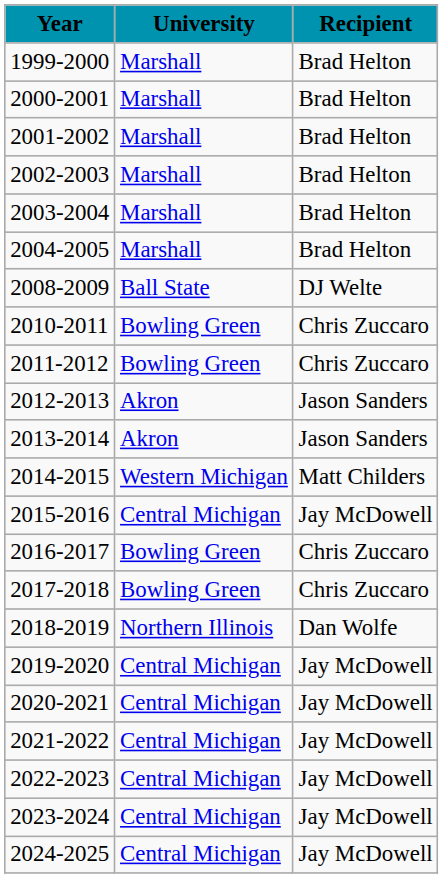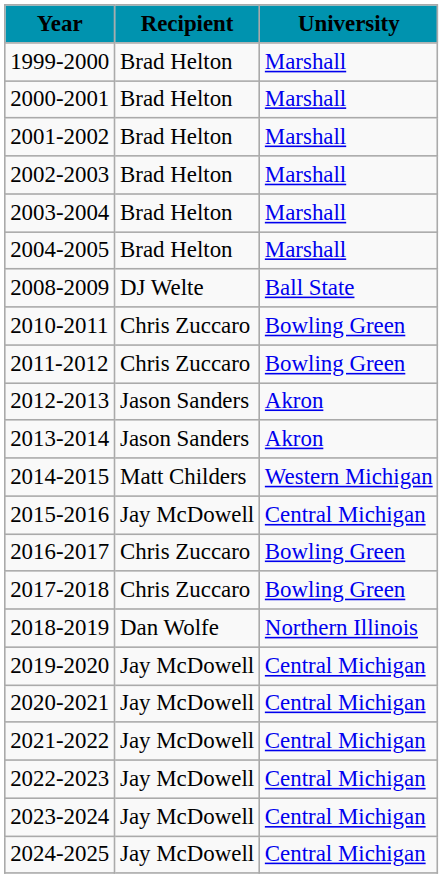 <table class="wikitable sortable" style="font-size:90%;">
 <tr>
 <th style="background:#0093AF;"><span>Year</span></th>
+<th style="background:#0093AF;"><span>Recipient</span></th>
 <th style="background:#0093AF;"><span>University</span></th>
-<th style="background:#0093AF;"><span>Recipient</span></th>
 </tr>
 <tr>
 <td>1999-2000</td>
+<td>Brad Helton</td>
 <td><a href='#'>Marshall</a></td>
-<td>Brad Helton</td>
 </tr>
 <tr>
 <td>2000-2001</td>
+<td>Brad Helton</td>
 <td><a href='#'>Marshall</a></td>
-<td>Brad Helton</td>
 </tr>
 <tr>
 <td>2001-2002</td>
+<td>Brad Helton</td>
 <td><a href='#'>Marshall</a></td>
-<td>Brad Helton</td>
 </tr>
 <tr>
 <td>2002-2003</td>
+<td>Brad Helton</td>
 <td><a href='#'>Marshall</a></td>
-<td>Brad Helton</td>
 </tr>
 <tr>
 <td>2003-2004</td>
+<td>Brad Helton</td>
 <td><a href='#'>Marshall</a></td>
-<td>Brad Helton</td>
 </tr>
 <tr>
 <td>2004-2005</td>
+<td>Brad Helton</td>
 <td><a href='#'>Marshall</a></td>
-<td>Brad Helton</td>
 </tr>
 <tr>
 <td>2008-2009</td>
+<td>DJ Welte</td>
 <td><a href='#'>Ball State</a></td>
-<td>DJ Welte</td>
 </tr>
 <tr>
 <td>2010-2011</td>
+<td>Chris Zuccaro</td>
 <td><a href='#'>Bowling Green</a></td>
-<td>Chris Zuccaro</td>
 </tr>
 <tr>
 <td>2011-2012</td>
+<td>Chris Zuccaro</td>
 <td><a href='#'>Bowling Green</a></td>
-<td>Chris Zuccaro</td>
 </tr>
 <tr>
 <td>2012-2013</td>
+<td>Jason Sanders</td>
 <td><a href='#'>Akron</a></td>
-<td>Jason Sanders</td>
 </tr>
 <tr>
 <td>2013-2014</td>
+<td>Jason Sanders</td>
 <td><a href='#'>Akron</a></td>
-<td>Jason Sanders</td>
 </tr>
 <tr>
 <td>2014-2015</td>
+<td>Matt Childers</td>
 <td><a href='#'>Western Michigan</a></td>
-<td>Matt Childers</td>
 </tr>
 <tr>
 <td>2015-2016</td>
+<td>Jay McDowell</td>
 <td><a href='#'>Central Michigan</a></td>
-<td>Jay McDowell</td>
 </tr>
 <tr>
 <td>2016-2017</td>
+<td>Chris Zuccaro</td>
 <td><a href='#'>Bowling Green</a></td>
-<td>Chris Zuccaro</td>
 </tr>
 <tr>
 <td>2017-2018</td>
+<td>Chris Zuccaro</td>
 <td><a href='#'>Bowling Green</a></td>
-<td>Chris Zuccaro</td>
 </tr>
 <tr>
 <td>2018-2019</td>
+<td>Dan Wolfe</td>
 <td><a href='#'>Northern Illinois</a></td>
-<td>Dan Wolfe</td>
 </tr>
 <tr>
 <td>2019-2020</td>
+<td>Jay McDowell</td>
 <td><a href='#'>Central Michigan</a></td>
-<td>Jay McDowell</td>
 </tr>
 <tr>
 <td>2020-2021</td>
+<td>Jay McDowell</td>
 <td><a href='#'>Central Michigan</a></td>
-<td>Jay McDowell</td>
 </tr>
 <tr>
 <td>2021-2022</td>
+<td>Jay McDowell</td>
 <td><a href='#'>Central Michigan</a></td>
-<td>Jay McDowell</td>
 </tr>
 <tr>
 <td>2022-2023</td>
+<td>Jay McDowell</td>
 <td><a href='#'>Central Michigan</a></td>
-<td>Jay McDowell</td>
 </tr>
 <tr>
 <td>2023-2024</td>
+<td>Jay McDowell</td>
 <td><a href='#'>Central Michigan</a></td>
-<td>Jay McDowell</td>
 </tr>
 <tr>
 <td>2024-2025</td>
+<td>Jay McDowell</td>
 <td><a href='#'>Central Michigan</a></td>
-<td>Jay McDowell</td>
 </tr>
 </table>
